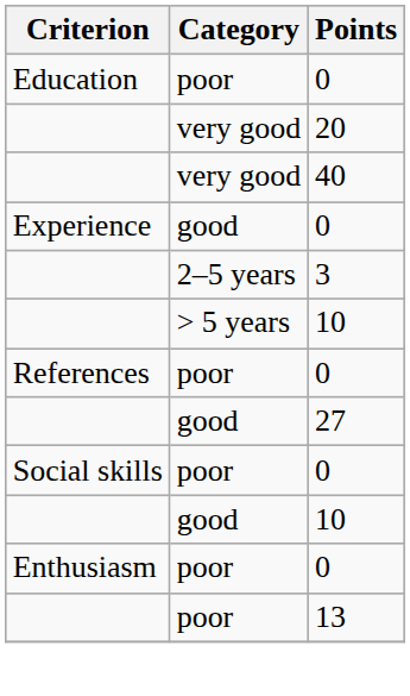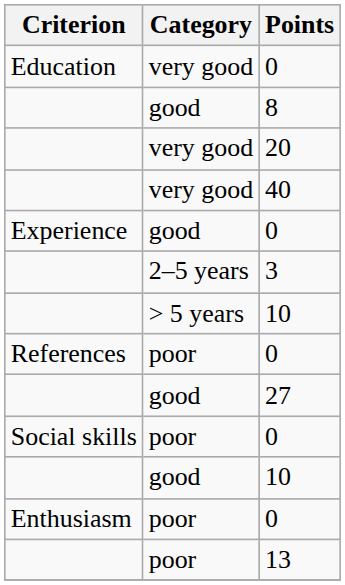 <table class="wikitable">
 <tr>
 <th>Criterion</th>
 <th>Category</th>
 <th>Points</th>
 </tr>
 <tr>
 <td>Education</td>
-<td>poor</td>
+<td>very good</td>
 <td>0</td>
+</tr>
+<tr>
+<td></td>
+<td>good</td>
+<td>8</td>
 </tr>
 <tr>
 <td></td>
 <td>very good</td>
 <td>20</td>
 </tr>
 <tr>
 <td></td>
 <td>very good</td>
 <td>40</td>
 </tr>
 <tr>
 <td>Experience</td>
 <td>good</td>
 <td>0</td>
 </tr>
 <tr>
 <td></td>
 <td>2–5 years</td>
 <td>3</td>
 </tr>
 <tr>
 <td></td>
 <td>> 5 years</td>
 <td>10</td>
 </tr>
 <tr>
 <td>References</td>
 <td>poor</td>
 <td>0</td>
 </tr>
 <tr>
 <td></td>
 <td>good</td>
 <td>27</td>
 </tr>
 <tr>
 <td>Social skills</td>
 <td>poor</td>
 <td>0</td>
 </tr>
 <tr>
 <td></td>
 <td>good</td>
 <td>10</td>
 </tr>
 <tr>
 <td>Enthusiasm</td>
 <td>poor</td>
 <td>0</td>
 </tr>
 <tr>
 <td></td>
 <td>poor</td>
 <td>13</td>
 </tr>
 <tr>
 </tr>
 </table>
